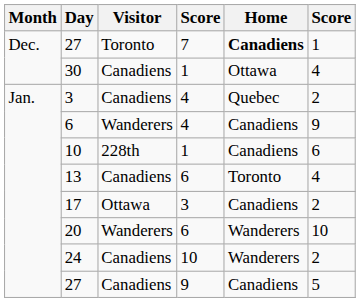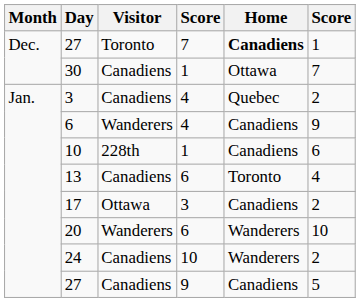 <table class="wikitable">
 <tr>
 <th>Month</th>
 <th>Day</th>
 <th>Visitor</th>
 <th>Score</th>
 <th>Home</th>
 <th>Score</th>
 </tr>
 <tr>
 <td rowspan=2 valign="top">Dec.</td>
 <td>27</td>
 <td>Toronto</td>
 <td>7</td>
 <td><strong>Canadiens</strong></td>
 <td>1</td>
 </tr>
 <tr>
 <td>30</td>
 <td>Canadiens</td>
 <td>1</td>
 <td>Ottawa</td>
-<td>4</td>
+<td>7</td>
 </tr>
 <tr>
 <td rowspan=8 valign=top>Jan.</td>
 <td>3</td>
 <td>Canadiens</td>
 <td>4</td>
 <td>Quebec</td>
 <td>2</td>
 </tr>
 <tr>
 <td>6</td>
 <td>Wanderers</td>
 <td>4</td>
 <td>Canadiens</td>
 <td>9</td>
 </tr>
 <tr>
 <td>10</td>
 <td>228th</td>
 <td>1</td>
 <td>Canadiens</td>
 <td>6</td>
 </tr>
 <tr>
 <td>13</td>
 <td>Canadiens</td>
 <td>6</td>
 <td>Toronto</td>
 <td>4</td>
 </tr>
 <tr>
 <td>17</td>
 <td>Ottawa</td>
 <td>3</td>
 <td>Canadiens</td>
 <td>2</td>
 </tr>
 <tr>
 <td>20</td>
 <td>Wanderers</td>
 <td>6</td>
 <td>Wanderers</td>
 <td>10</td>
 </tr>
 <tr>
 <td>24</td>
 <td>Canadiens</td>
 <td>10</td>
 <td>Wanderers</td>
 <td>2</td>
 </tr>
 <tr>
 <td>27</td>
 <td>Canadiens</td>
 <td>9</td>
 <td>Canadiens</td>
 <td>5</td>
 </tr>
 </table>
